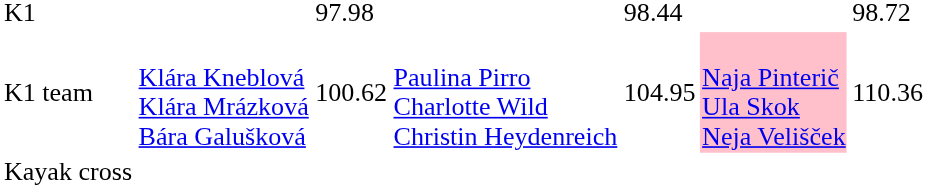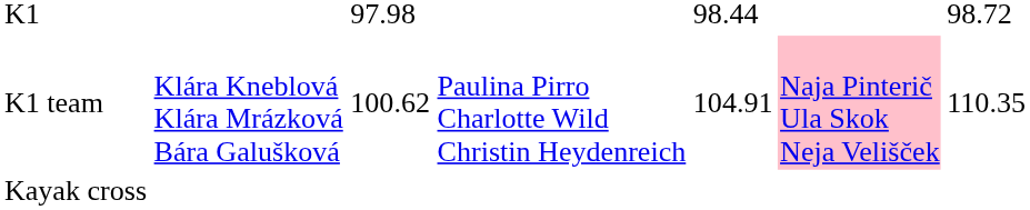 <table>
 <tr>
 <td>K1</td>
 <td></td>
 <td>97.98</td>
 <td></td>
 <td>98.44</td>
 <td></td>
 <td>98.72</td>
 </tr>
 <tr>
 <td>K1 team</td>
 <td><br><a href='#'>Klára Kneblová</a><br><a href='#'>Klára Mrázková</a><br><a href='#'>Bára Galušková</a></td>
 <td>100.62</td>
 <td><br><a href='#'>Paulina Pirro</a><br><a href='#'>Charlotte Wild</a><br><a href='#'>Christin Heydenreich</a></td>
-<td>104.95</td>
+<td>104.91</td>
 <td style="background: pink;"><br><a href='#'>Naja Pinterič</a><br><a href='#'>Ula Skok</a><br><a href='#'>Neja Velišček</a></td>
-<td>110.36</td>
+<td>110.35</td>
 </tr>
 <tr>
 <td>Kayak cross</td>
 <td></td>
 <td></td>
 <td></td>
 <td></td>
 <td></td>
 <td></td>
 </tr>
 </table>
